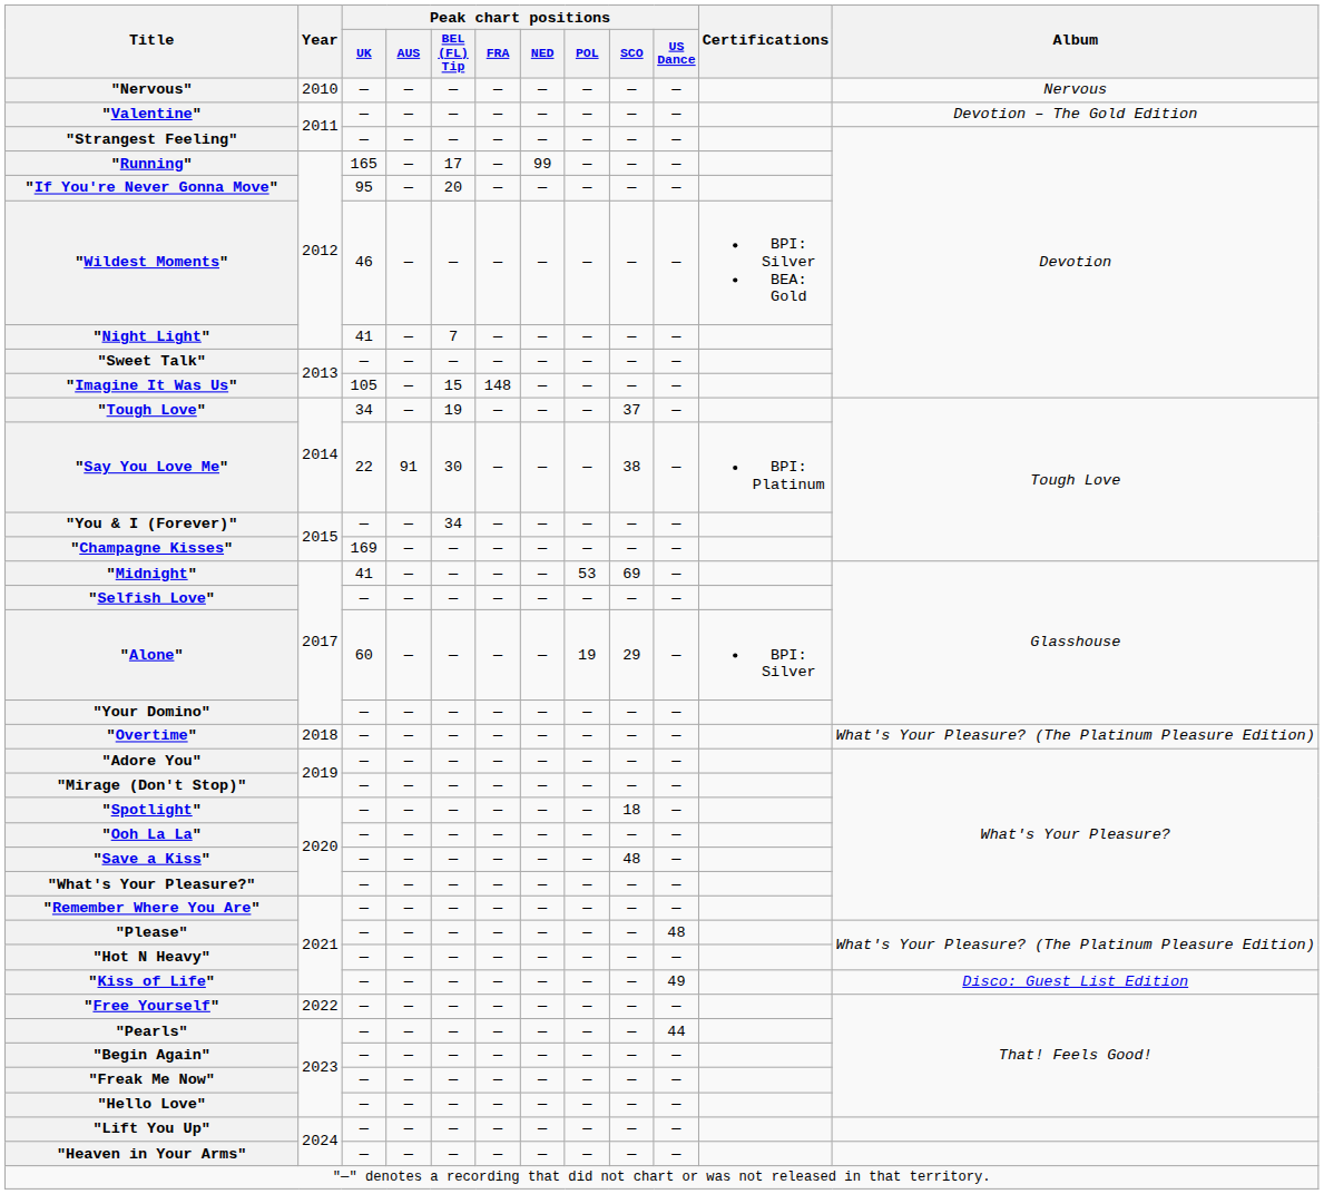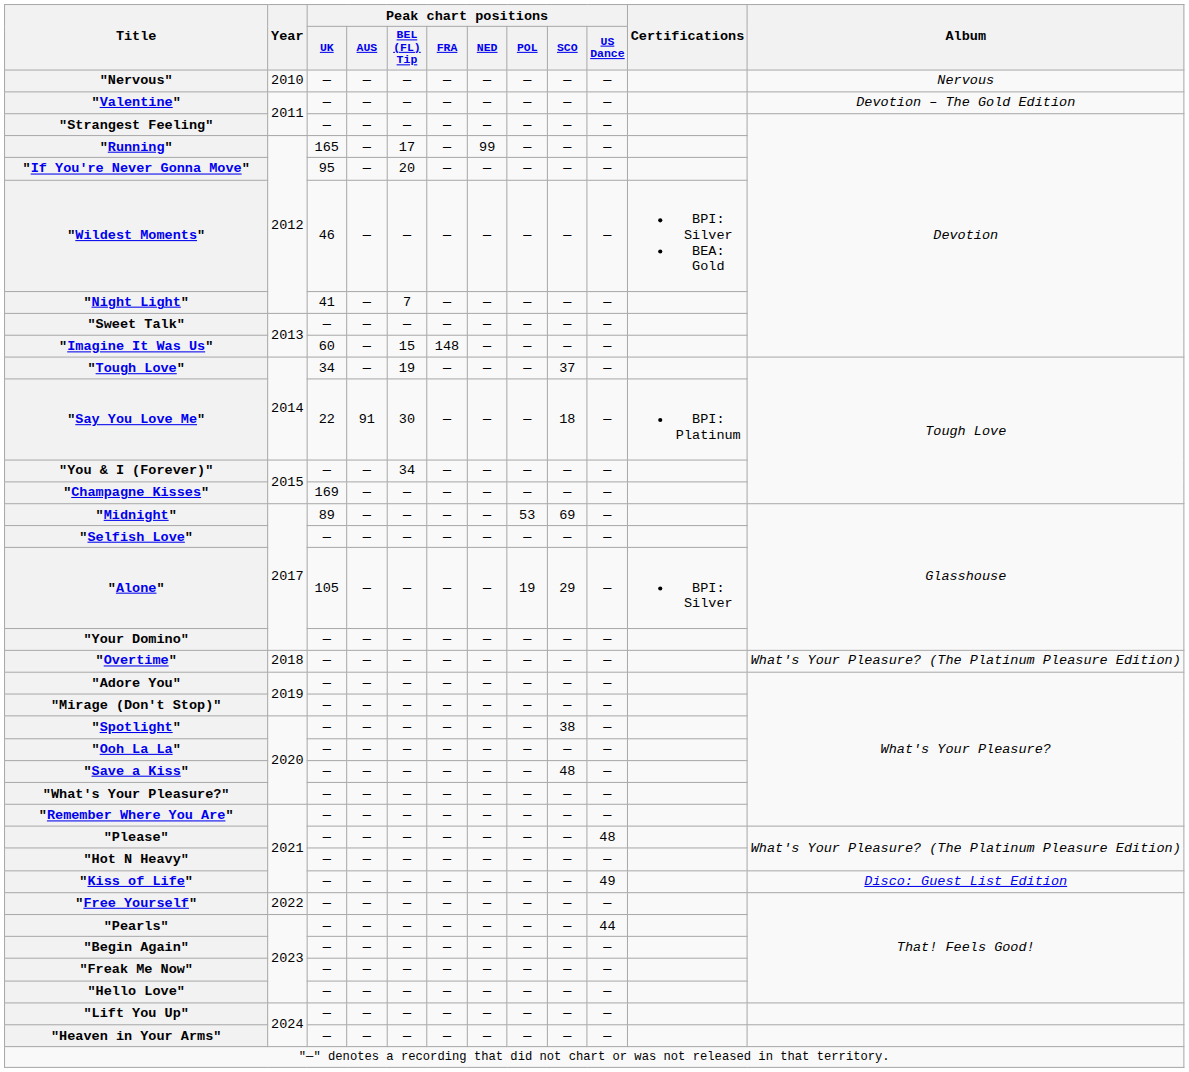 <table class="wikitable plainrowheaders" style="text-align:center;">
 <tr>
 <th scope="col" rowspan="2" style="width:19em;">Title</th>
 <th scope="col" rowspan="2" style="width:1em;">Year</th>
 <th scope="col" colspan="8">Peak chart positions</th>
 <th scope="col" rowspan="2" style="width:8em;">Certifications</th>
 <th scope="col" rowspan="2">Album</th>
 </tr>
 <tr>
 <th scope="col" style="width:3em;font-size:85%;"><a href='#'>UK</a><br></th>
 <th scope="col" style="width:3em;font-size:85%;"><a href='#'>AUS</a><br></th>
 <th scope="col" style="width:3em;font-size:85%;"><a href='#'>BEL<br>(FL)<br>Tip</a><br></th>
 <th scope="col" style="width:3em;font-size:85%;"><a href='#'>FRA</a><br></th>
 <th scope="col" style="width:3em;font-size:85%;"><a href='#'>NED</a><br></th>
 <th scope="col" style="width:3em;font-size:85%;"><a href='#'>POL</a><br></th>
 <th scope="col" style="width:3em;font-size:85%;"><a href='#'>SCO</a><br></th>
 <th scope="col" style="width:3em;font-size:85%;"><a href='#'>US<br>Dance</a><br></th>
 </tr>
 <tr>
 <th scope="row">"Nervous"<br></th>
 <td>2010</td>
 <td>—</td>
 <td>—</td>
 <td>—</td>
 <td>—</td>
 <td>—</td>
 <td>—</td>
 <td>—</td>
 <td>—</td>
 <td></td>
 <td><em>Nervous</em></td>
 </tr>
 <tr>
 <th scope="row">"<a href='#'>Valentine</a>"<br></th>
 <td rowspan="2">2011</td>
 <td>—</td>
 <td>—</td>
 <td>—</td>
 <td>—</td>
 <td>—</td>
 <td>—</td>
 <td>—</td>
 <td>—</td>
 <td></td>
 <td><em>Devotion – The Gold Edition</em></td>
 </tr>
 <tr>
 <th scope="row">"Strangest Feeling"</th>
 <td>—</td>
 <td>—</td>
 <td>—</td>
 <td>—</td>
 <td>—</td>
 <td>—</td>
 <td>—</td>
 <td>—</td>
 <td></td>
 <td rowspan="7"><em>Devotion</em></td>
 </tr>
 <tr>
 <th scope="row">"<a href='#'>Running</a>"</th>
 <td rowspan="4">2012</td>
 <td>165</td>
 <td>—</td>
 <td>17</td>
 <td>—</td>
 <td>99</td>
 <td>—</td>
 <td>—</td>
 <td>—</td>
 <td></td>
 </tr>
 <tr>
 <th scope="row">"<a href='#'>If You're Never Gonna Move</a>"</th>
 <td>95</td>
 <td>—</td>
 <td>20</td>
 <td>—</td>
 <td>—</td>
 <td>—</td>
 <td>—</td>
 <td>—</td>
 <td></td>
 </tr>
 <tr>
 <th scope="row">"<a href='#'>Wildest Moments</a>"</th>
 <td>46</td>
 <td>—</td>
 <td>—</td>
 <td>—</td>
 <td>—</td>
 <td>—</td>
 <td>—</td>
 <td>—</td>
 <td><br><ul><li>BPI: Silver</li><li>BEA: Gold</li></ul></td>
 </tr>
 <tr>
 <th scope="row">"<a href='#'>Night Light</a>"</th>
 <td>41</td>
 <td>—</td>
 <td>7</td>
 <td>—</td>
 <td>—</td>
 <td>—</td>
 <td>—</td>
 <td>—</td>
 <td></td>
 </tr>
 <tr>
 <th scope="row">"Sweet Talk"</th>
 <td rowspan="2">2013</td>
 <td>—</td>
 <td>—</td>
 <td>—</td>
 <td>—</td>
 <td>—</td>
 <td>—</td>
 <td>—</td>
 <td>—</td>
 <td></td>
 </tr>
 <tr>
 <th scope="row">"<a href='#'>Imagine It Was Us</a>"</th>
-<td>105</td>
+<td>60</td>
 <td>—</td>
 <td>15</td>
 <td>148</td>
 <td>—</td>
 <td>—</td>
 <td>—</td>
 <td>—</td>
 <td></td>
 </tr>
 <tr>
 <th scope="row">"<a href='#'>Tough Love</a>"</th>
 <td rowspan="2">2014</td>
 <td>34</td>
 <td>—</td>
 <td>19</td>
 <td>—</td>
 <td>—</td>
 <td>—</td>
 <td>37</td>
 <td>—</td>
 <td></td>
 <td rowspan="4"><em>Tough Love</em></td>
 </tr>
 <tr>
 <th scope="row">"<a href='#'>Say You Love Me</a>"</th>
 <td>22</td>
 <td>91</td>
 <td>30</td>
 <td>—</td>
 <td>—</td>
 <td>—</td>
-<td>38</td>
+<td>18</td>
 <td>—</td>
 <td><br><ul><li>BPI: Platinum</li></ul></td>
 </tr>
 <tr>
 <th scope="row">"You & I (Forever)"</th>
 <td rowspan="2">2015</td>
 <td>—</td>
 <td>—</td>
 <td>34</td>
 <td>—</td>
 <td>—</td>
 <td>—</td>
 <td>—</td>
 <td>—</td>
 <td></td>
 </tr>
 <tr>
 <th scope="row">"<a href='#'>Champagne Kisses</a>"</th>
 <td>169</td>
 <td>—</td>
 <td>—</td>
 <td>—</td>
 <td>—</td>
 <td>—</td>
 <td>—</td>
 <td>—</td>
 <td></td>
 </tr>
 <tr>
 <th scope="row">"<a href='#'>Midnight</a>"</th>
 <td rowspan="4">2017</td>
-<td>41</td>
+<td>89</td>
 <td>—</td>
 <td>—</td>
 <td>—</td>
 <td>—</td>
 <td>53</td>
 <td>69</td>
 <td>—</td>
 <td></td>
 <td rowspan="4"><em>Glasshouse</em></td>
 </tr>
 <tr>
 <th scope="row">"<a href='#'>Selfish Love</a>"</th>
 <td>—</td>
 <td>—</td>
 <td>—</td>
 <td>—</td>
 <td>—</td>
 <td>—</td>
 <td>—</td>
 <td>—</td>
 <td></td>
 </tr>
 <tr>
 <th scope="row">"<a href='#'>Alone</a>"</th>
-<td>60</td>
+<td>105</td>
 <td>—</td>
 <td>—</td>
 <td>—</td>
 <td>—</td>
 <td>19</td>
 <td>29</td>
 <td>—</td>
 <td><br><ul><li>BPI: Silver</li></ul></td>
 </tr>
 <tr>
 <th scope="row">"Your Domino"</th>
 <td>—</td>
 <td>—</td>
 <td>—</td>
 <td>—</td>
 <td>—</td>
 <td>—</td>
 <td>—</td>
 <td>—</td>
 <td></td>
 </tr>
 <tr>
 <th scope="row">"<a href='#'>Overtime</a>"</th>
 <td>2018</td>
 <td>—</td>
 <td>—</td>
 <td>—</td>
 <td>—</td>
 <td>—</td>
 <td>—</td>
 <td>—</td>
 <td>—</td>
 <td></td>
 <td><em>What's Your Pleasure? (The Platinum Pleasure Edition)</em></td>
 </tr>
 <tr>
 <th scope="row">"Adore You"</th>
 <td rowspan="2">2019</td>
 <td>—</td>
 <td>—</td>
 <td>—</td>
 <td>—</td>
 <td>—</td>
 <td>—</td>
 <td>—</td>
 <td>—</td>
 <td></td>
 <td rowspan="7"><em>What's Your Pleasure?</em></td>
 </tr>
 <tr>
 <th scope="row">"Mirage (Don't Stop)"</th>
 <td>—</td>
 <td>—</td>
 <td>—</td>
 <td>—</td>
 <td>—</td>
 <td>—</td>
 <td>—</td>
 <td>—</td>
 <td></td>
 </tr>
 <tr>
 <th scope="row">"<a href='#'>Spotlight</a>"</th>
 <td rowspan="4">2020</td>
 <td>—</td>
 <td>—</td>
 <td>—</td>
 <td>—</td>
 <td>—</td>
 <td>—</td>
-<td>18</td>
+<td>38</td>
 <td>—</td>
 <td></td>
 </tr>
 <tr>
 <th scope="row">"<a href='#'>Ooh La La</a>"</th>
 <td>—</td>
 <td>—</td>
 <td>—</td>
 <td>—</td>
 <td>—</td>
 <td>—</td>
 <td>—</td>
 <td>—</td>
 <td></td>
 </tr>
 <tr>
 <th scope="row">"<a href='#'>Save a Kiss</a>"</th>
 <td>—</td>
 <td>—</td>
 <td>—</td>
 <td>—</td>
 <td>—</td>
 <td>—</td>
 <td>48</td>
 <td>—</td>
 <td></td>
 </tr>
 <tr>
 <th scope="row">"What's Your Pleasure?"</th>
 <td>—</td>
 <td>—</td>
 <td>—</td>
 <td>—</td>
 <td>—</td>
 <td>—</td>
 <td>—</td>
 <td>—</td>
 <td></td>
 </tr>
 <tr>
 <th scope="row">"<a href='#'>Remember Where You Are</a>"</th>
 <td rowspan="4">2021</td>
 <td>—</td>
 <td>—</td>
 <td>—</td>
 <td>—</td>
 <td>—</td>
 <td>—</td>
 <td>—</td>
 <td>—</td>
 <td></td>
 </tr>
 <tr>
 <th scope="row">"Please"</th>
 <td>—</td>
 <td>—</td>
 <td>—</td>
 <td>—</td>
 <td>—</td>
 <td>—</td>
 <td>—</td>
 <td>48</td>
 <td></td>
 <td rowspan="2"><em>What's Your Pleasure? (The Platinum Pleasure Edition)</em></td>
 </tr>
 <tr>
 <th scope="row">"Hot N Heavy"</th>
 <td>—</td>
 <td>—</td>
 <td>—</td>
 <td>—</td>
 <td>—</td>
 <td>—</td>
 <td>—</td>
 <td>—</td>
 <td></td>
 </tr>
 <tr>
 <th scope="row">"<a href='#'>Kiss of Life</a>"<br></th>
 <td>—</td>
 <td>—</td>
 <td>—</td>
 <td>—</td>
 <td>—</td>
 <td>—</td>
 <td>—</td>
 <td>49</td>
 <td></td>
 <td><em><a href='#'>Disco: Guest List Edition</a></em></td>
 </tr>
 <tr>
 <th scope="row">"<a href='#'>Free Yourself</a>"</th>
 <td>2022</td>
 <td>—</td>
 <td>—</td>
 <td>—</td>
 <td>—</td>
 <td>—</td>
 <td>—</td>
 <td>—</td>
 <td>—</td>
 <td></td>
 <td rowspan="5"><em>That! Feels Good!</em></td>
 </tr>
 <tr>
 <th scope="row">"Pearls"<br></th>
 <td rowspan="4">2023</td>
 <td>—</td>
 <td>—</td>
 <td>—</td>
 <td>—</td>
 <td>—</td>
 <td>—</td>
 <td>—</td>
 <td>44</td>
 <td></td>
 </tr>
 <tr>
 <th scope="row">"Begin Again"</th>
 <td>—</td>
 <td>—</td>
 <td>—</td>
 <td>—</td>
 <td>—</td>
 <td>—</td>
 <td>—</td>
 <td>—</td>
 <td></td>
 </tr>
 <tr>
 <th scope="row">"Freak Me Now"<br></th>
 <td>—</td>
 <td>—</td>
 <td>—</td>
 <td>—</td>
 <td>—</td>
 <td>—</td>
 <td>—</td>
 <td>—</td>
 </tr>
 <tr>
 <th scope="row">"Hello Love"</th>
 <td>—</td>
 <td>—</td>
 <td>—</td>
 <td>—</td>
 <td>—</td>
 <td>—</td>
 <td>—</td>
 <td>—</td>
 <td></td>
 </tr>
 <tr>
 <th scope="row">"Lift You Up"<br></th>
 <td rowspan="2">2024</td>
 <td>—</td>
 <td>—</td>
 <td>—</td>
 <td>—</td>
 <td>—</td>
 <td>—</td>
 <td>—</td>
 <td>—</td>
 <td></td>
 <td></td>
 </tr>
 <tr>
 <th scope="row">"Heaven in Your Arms"<br></th>
 <td>—</td>
 <td>—</td>
 <td>—</td>
 <td>—</td>
 <td>—</td>
 <td>—</td>
 <td>—</td>
 <td>—</td>
 <td></td>
 <td></td>
 </tr>
 <tr>
 <td colspan="15" style="font-size:90%">"—" denotes a recording that did not chart or was not released in that territory.</td>
 </tr>
 </table>
